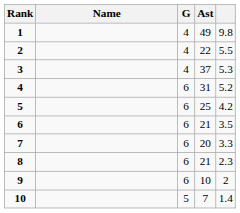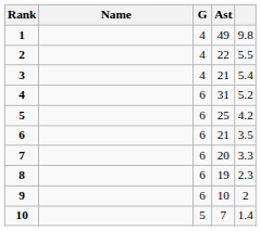 <table class="wikitable" style="text-align:center; font-size:90%;">
 <tr>
 <th width=10px>Rank</th>
 <th width=175px>Name</th>
 <th width=15px>G</th>
 <th width=10px>Ast</th>
 <th width=10px></th>
 </tr>
 <tr>
 <td><strong>1</strong></td>
 <td align=left><strong></strong></td>
 <td>4</td>
 <td>49</td>
 <td>9.8</td>
 </tr>
 <tr>
 <td><strong>2</strong></td>
 <td align=left></td>
 <td>4</td>
 <td>22</td>
 <td>5.5</td>
 </tr>
 <tr>
 <td><strong>3</strong></td>
 <td align=left></td>
 <td>4</td>
-<td>37</td>
-<td>5.3</td>
+<td>21</td>
+<td>5.4</td>
 </tr>
 <tr>
 <td><strong>4</strong></td>
 <td align=left></td>
 <td>6</td>
 <td>31</td>
 <td>5.2</td>
 </tr>
 <tr>
 <td><strong>5</strong></td>
 <td align=left></td>
 <td>6</td>
 <td>25</td>
 <td>4.2</td>
 </tr>
 <tr>
 <td><strong>6</strong></td>
 <td align=left></td>
 <td>6</td>
 <td>21</td>
 <td>3.5</td>
 </tr>
 <tr>
 <td><strong>7</strong></td>
 <td align=left></td>
 <td>6</td>
 <td>20</td>
 <td>3.3</td>
 </tr>
 <tr>
 <td><strong>8</strong></td>
 <td align=left></td>
 <td>6</td>
-<td>21</td>
+<td>19</td>
 <td>2.3</td>
 </tr>
 <tr>
 <td><strong>9</strong></td>
 <td align=left></td>
 <td>6</td>
 <td>10</td>
 <td>2</td>
 </tr>
 <tr>
 <td><strong>10</strong></td>
 <td align=left></td>
 <td>5</td>
 <td>7</td>
 <td>1.4</td>
 </tr>
 </table>
